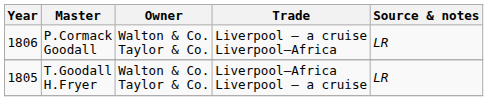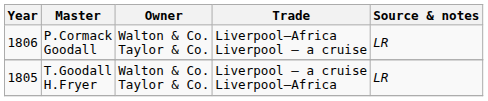 <table class=" wikitable">
 <tr>
 <th>Year</th>
 <th>Master</th>
 <th>Owner</th>
 <th>Trade</th>
 <th>Source & notes</th>
 </tr>
 <tr>
 <td>1806</td>
 <td>P.Cormack<br>Goodall</td>
 <td>Walton & Co.<br>Taylor & Co.</td>
-<td>Liverpool – a cruise<br>Liverpool–Africa</td>
+<td>Liverpool–Africa<br>Liverpool – a cruise</td>
 <td><em>LR</em></td>
 </tr>
 <tr>
 </tr>
 <tr>
 <td>1805</td>
 <td>T.Goodall<br>H.Fryer</td>
 <td>Walton & Co.<br>Taylor & Co.</td>
-<td>Liverpool–Africa<br>Liverpool – a cruise</td>
+<td>Liverpool – a cruise<br>Liverpool–Africa</td>
 <td><em>LR</em></td>
 </tr>
 <tr>
 </tr>
 </table>
